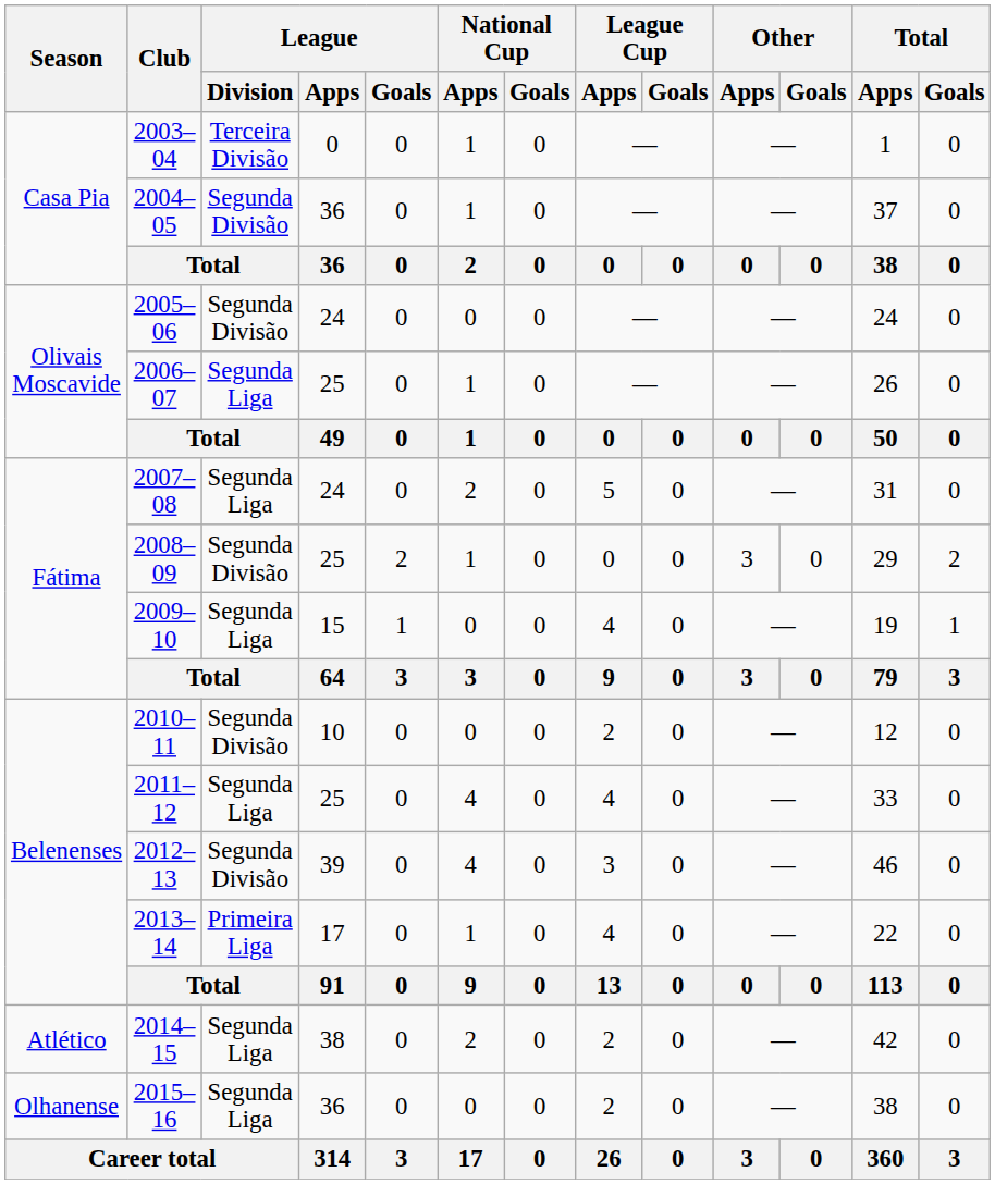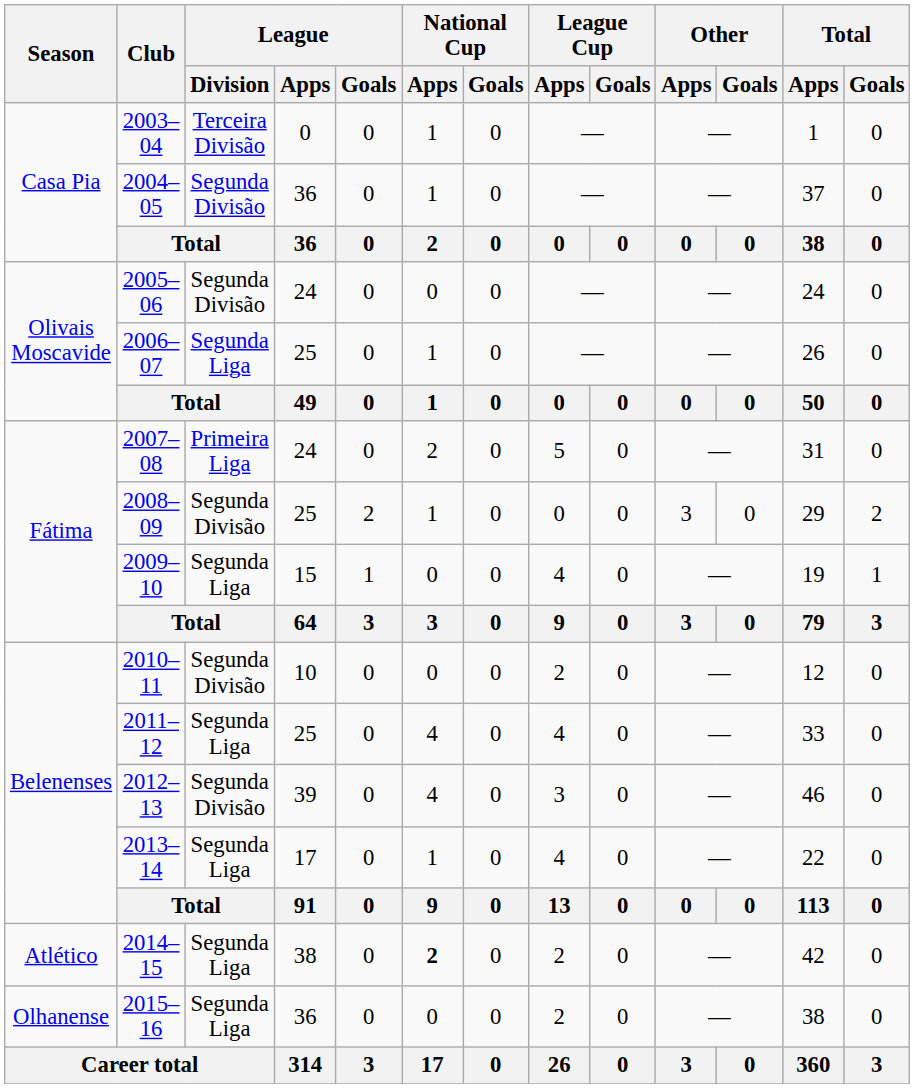 <table class="wikitable" style="text-align:center">
 <tr>
 <th rowspan="2">Season</th>
 <th rowspan="2">Club</th>
 <th colspan="3">League</th>
 <th colspan="2">National Cup</th>
 <th colspan="2">League Cup</th>
 <th colspan="2">Other</th>
 <th colspan="2">Total</th>
 </tr>
 <tr>
 <th>Division</th>
 <th>Apps</th>
 <th>Goals</th>
 <th>Apps</th>
 <th>Goals</th>
 <th>Apps</th>
 <th>Goals</th>
 <th>Apps</th>
 <th>Goals</th>
 <th>Apps</th>
 <th>Goals</th>
 </tr>
 <tr>
 <td rowspan="3"><a href='#'>Casa Pia</a></td>
 <td><a href='#'>2003–04</a></td>
 <td><a href='#'>Terceira Divisão</a></td>
 <td>0</td>
 <td>0</td>
 <td>1</td>
 <td>0</td>
 <td colspan="2">—</td>
 <td colspan="2">—</td>
 <td>1</td>
 <td>0</td>
 </tr>
 <tr>
 <td><a href='#'>2004–05</a></td>
 <td><a href='#'>Segunda Divisão</a></td>
 <td>36</td>
 <td>0</td>
 <td>1</td>
 <td>0</td>
 <td colspan="2">—</td>
 <td colspan="2">—</td>
 <td>37</td>
 <td>0</td>
 </tr>
 <tr>
 <th colspan="2">Total</th>
 <th>36</th>
 <th>0</th>
 <th>2</th>
 <th>0</th>
 <th>0</th>
 <th>0</th>
 <th>0</th>
 <th>0</th>
 <th>38</th>
 <th>0</th>
 </tr>
 <tr>
 <td rowspan="3"><a href='#'>Olivais Moscavide</a></td>
 <td><a href='#'>2005–06</a></td>
 <td>Segunda Divisão</td>
 <td>24</td>
 <td>0</td>
 <td>0</td>
 <td>0</td>
 <td colspan="2">—</td>
 <td colspan="2">—</td>
 <td>24</td>
 <td>0</td>
 </tr>
 <tr>
 <td><a href='#'>2006–07</a></td>
 <td><a href='#'>Segunda Liga</a></td>
 <td>25</td>
 <td>0</td>
 <td>1</td>
 <td>0</td>
 <td colspan="2">—</td>
 <td colspan="2">—</td>
 <td>26</td>
 <td>0</td>
 </tr>
 <tr>
 <th colspan="2">Total</th>
 <th>49</th>
 <th>0</th>
 <th>1</th>
 <th>0</th>
 <th>0</th>
 <th>0</th>
 <th>0</th>
 <th>0</th>
 <th>50</th>
 <th>0</th>
 </tr>
 <tr>
 <td rowspan="4"><a href='#'>Fátima</a></td>
 <td><a href='#'>2007–08</a></td>
-<td>Segunda Liga</td>
+<td><a href='#'>Primeira Liga</a></td>
 <td>24</td>
 <td>0</td>
 <td>2</td>
 <td>0</td>
 <td>5</td>
 <td>0</td>
 <td colspan="2">—</td>
 <td>31</td>
 <td>0</td>
 </tr>
 <tr>
 <td><a href='#'>2008–09</a></td>
 <td>Segunda Divisão</td>
 <td>25</td>
 <td>2</td>
 <td>1</td>
 <td>0</td>
 <td>0</td>
 <td>0</td>
 <td>3</td>
 <td>0</td>
 <td>29</td>
 <td>2</td>
 </tr>
 <tr>
 <td><a href='#'>2009–10</a></td>
 <td>Segunda Liga</td>
 <td>15</td>
 <td>1</td>
 <td>0</td>
 <td>0</td>
 <td>4</td>
 <td>0</td>
 <td colspan="2">—</td>
 <td>19</td>
 <td>1</td>
 </tr>
 <tr>
 <th colspan="2">Total</th>
 <th>64</th>
 <th>3</th>
 <th>3</th>
 <th>0</th>
 <th>9</th>
 <th>0</th>
 <th>3</th>
 <th>0</th>
 <th>79</th>
 <th>3</th>
 </tr>
 <tr>
 <td rowspan="5"><a href='#'>Belenenses</a></td>
 <td><a href='#'>2010–11</a></td>
 <td>Segunda Divisão</td>
 <td>10</td>
 <td>0</td>
 <td>0</td>
 <td>0</td>
 <td>2</td>
 <td>0</td>
 <td colspan="2">—</td>
 <td>12</td>
 <td>0</td>
 </tr>
 <tr>
 <td><a href='#'>2011–12</a></td>
 <td>Segunda Liga</td>
 <td>25</td>
 <td>0</td>
 <td>4</td>
 <td>0</td>
 <td>4</td>
 <td>0</td>
 <td colspan="2">—</td>
 <td>33</td>
 <td>0</td>
 </tr>
 <tr>
 <td><a href='#'>2012–13</a></td>
 <td>Segunda Divisão</td>
 <td>39</td>
 <td>0</td>
 <td>4</td>
 <td>0</td>
 <td>3</td>
 <td>0</td>
 <td colspan="2">—</td>
 <td>46</td>
 <td>0</td>
 </tr>
 <tr>
 <td><a href='#'>2013–14</a></td>
-<td><a href='#'>Primeira Liga</a></td>
+<td>Segunda Liga</td>
 <td>17</td>
 <td>0</td>
 <td>1</td>
 <td>0</td>
 <td>4</td>
 <td>0</td>
 <td colspan="2">—</td>
 <td>22</td>
 <td>0</td>
 </tr>
 <tr>
 <th colspan="2">Total</th>
 <th>91</th>
 <th>0</th>
 <th>9</th>
 <th>0</th>
 <th>13</th>
 <th>0</th>
 <th>0</th>
 <th>0</th>
 <th>113</th>
 <th>0</th>
 </tr>
 <tr>
 <td rowspan="1"><a href='#'>Atlético</a></td>
 <td><a href='#'>2014–15</a></td>
 <td>Segunda Liga</td>
 <td>38</td>
 <td>0</td>
-<td>2</td>
+<td><strong>2</strong></td>
 <td>0</td>
 <td>2</td>
 <td>0</td>
 <td colspan="2">—</td>
 <td>42</td>
 <td>0</td>
 </tr>
 <tr>
 <td rowspan="1"><a href='#'>Olhanense</a></td>
 <td><a href='#'>2015–16</a></td>
 <td>Segunda Liga</td>
 <td>36</td>
 <td>0</td>
 <td>0</td>
 <td>0</td>
 <td>2</td>
 <td>0</td>
 <td colspan="2">—</td>
 <td>38</td>
 <td>0</td>
 </tr>
 <tr>
 <th colspan="3">Career total</th>
 <th>314</th>
 <th>3</th>
 <th>17</th>
 <th>0</th>
 <th>26</th>
 <th>0</th>
 <th>3</th>
 <th>0</th>
 <th>360</th>
 <th>3</th>
 </tr>
 </table>
